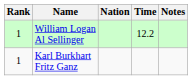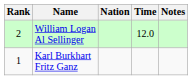 <table class="wikitable sortable" style="text-align:center">
 <tr>
 <th>Rank</th>
 <th>Name</th>
 <th>Nation</th>
 <th>Time</th>
 <th>Notes</th>
 </tr>
 <tr style="background:#cfc;">
-<td>1</td>
+<td>2</td>
 <td align=left><a href='#'>William Logan</a><br><a href='#'>Al Sellinger</a></td>
 <td align=left></td>
-<td>12.2</td>
+<td>12.0</td>
 <td></td>
 </tr>
 <tr>
 <td>1</td>
 <td align=left><a href='#'>Karl Burkhart</a><br><a href='#'>Fritz Ganz</a></td>
 <td align=left></td>
 <td></td>
 <td></td>
 </tr>
 </table>
